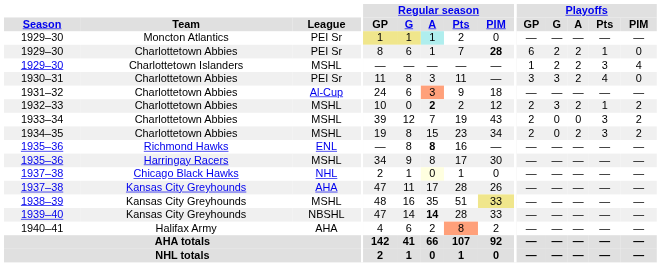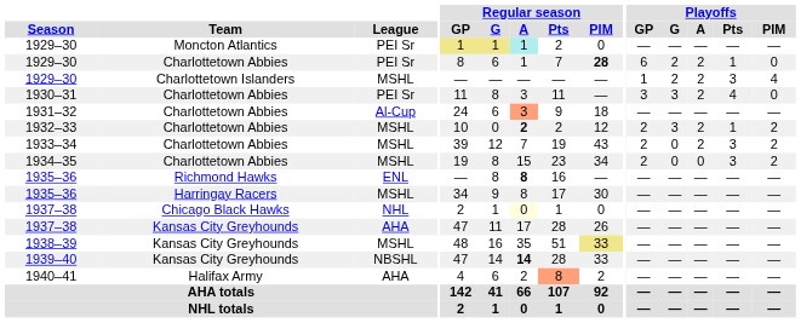 <table border="0" cellpadding="1" cellspacing="0" style="text-align:center; width:60em">
 <tr bgcolor="#e0e0e0">
 <th colspan="3" bgcolor="#ffffff"></th>
 <th rowspan="100" bgcolor="#ffffff"></th>
 <th colspan="5"><a href='#'>Regular season</a></th>
 <th rowspan="100" bgcolor="#ffffff"></th>
 <th colspan="5"><a href='#'>Playoffs</a></th>
 </tr>
 <tr bgcolor="#e0e0e0">
 <th><a href='#'>Season</a></th>
 <th>Team</th>
 <th>League</th>
 <th>GP</th>
 <th><a href='#'>G</a></th>
 <th><a href='#'>A</a></th>
 <th><a href='#'>Pts</a></th>
 <th><a href='#'>PIM</a></th>
 <th>GP</th>
 <th>G</th>
 <th>A</th>
 <th>Pts</th>
 <th>PIM</th>
 </tr>
 <tr>
 <td>1929–30</td>
 <td>Moncton Atlantics</td>
 <td>PEI Sr</td>
 <td style="background: khaki;">1</td>
 <td style="background: khaki;">1</td>
 <td style="background: paleturquoise;">1</td>
 <td>2</td>
 <td>0</td>
 <td>—</td>
 <td>—</td>
 <td>—</td>
 <td>—</td>
 <td>—</td>
 </tr>
 <tr bgcolor="#f0f0f0">
 <td>1929–30</td>
 <td>Charlottetown Abbies</td>
 <td>PEI Sr</td>
 <td>8</td>
 <td>6</td>
 <td>1</td>
 <td>7</td>
 <td><strong>28</strong></td>
 <td>6</td>
 <td>2</td>
 <td>2</td>
 <td>1</td>
 <td>0</td>
 </tr>
 <tr>
 <td><a href='#'>1929–30</a></td>
 <td>Charlottetown Islanders</td>
 <td>MSHL</td>
 <td>—</td>
 <td>—</td>
 <td>—</td>
 <td>—</td>
 <td>—</td>
 <td>1</td>
 <td>2</td>
 <td>2</td>
 <td>3</td>
 <td>4</td>
 </tr>
 <tr bgcolor="#f0f0f0">
 <td>1930–31</td>
 <td>Charlottetown Abbies</td>
 <td>PEI Sr</td>
 <td>11</td>
 <td>8</td>
 <td>3</td>
 <td>11</td>
 <td>—</td>
 <td>3</td>
 <td>3</td>
 <td>2</td>
 <td>4</td>
 <td>0</td>
 </tr>
 <tr>
 <td>1931–32</td>
 <td>Charlottetown Abbies</td>
 <td><a href='#'>Al-Cup</a></td>
 <td>24</td>
 <td>6</td>
 <td style="background: lightsalmon;">3</td>
 <td>9</td>
 <td>18</td>
 <td>—</td>
 <td>—</td>
 <td>—</td>
 <td>—</td>
 <td>—</td>
 </tr>
 <tr bgcolor="#f0f0f0">
 <td>1932–33</td>
 <td>Charlottetown Abbies</td>
 <td>MSHL</td>
 <td>10</td>
 <td>0</td>
 <td><strong>2</strong></td>
 <td>2</td>
 <td>12</td>
 <td>2</td>
 <td>3</td>
 <td>2</td>
 <td>1</td>
 <td>2</td>
 </tr>
 <tr>
 <td>1933–34</td>
 <td>Charlottetown Abbies</td>
 <td>MSHL</td>
 <td>39</td>
 <td>12</td>
 <td>7</td>
 <td>19</td>
 <td>43</td>
 <td>2</td>
 <td>0</td>
-<td>0</td>
+<td>2</td>
 <td>3</td>
 <td>2</td>
 </tr>
 <tr bgcolor="#f0f0f0">
 <td>1934–35</td>
 <td>Charlottetown Abbies</td>
 <td>MSHL</td>
 <td>19</td>
 <td>8</td>
 <td>15</td>
 <td>23</td>
 <td>34</td>
 <td>2</td>
 <td>0</td>
-<td>2</td>
+<td>0</td>
 <td>3</td>
 <td>2</td>
 </tr>
 <tr>
 <td><a href='#'>1935–36</a></td>
 <td><a href='#'>Richmond Hawks</a></td>
 <td><a href='#'>ENL</a></td>
 <td>—</td>
 <td>8</td>
 <td><strong>8</strong></td>
 <td>16</td>
 <td>—</td>
 <td>—</td>
 <td>—</td>
 <td>—</td>
 <td>—</td>
 <td>—</td>
 </tr>
 <tr bgcolor="#f0f0f0">
 <td><a href='#'>1935–36</a></td>
 <td><a href='#'>Harringay Racers</a></td>
 <td>MSHL</td>
 <td>34</td>
 <td>9</td>
 <td>8</td>
 <td>17</td>
 <td>30</td>
 <td>—</td>
 <td>—</td>
 <td>—</td>
 <td>—</td>
 <td>—</td>
 </tr>
 <tr>
 <td><a href='#'>1937–38</a></td>
 <td><a href='#'>Chicago Black Hawks</a></td>
 <td><a href='#'>NHL</a></td>
 <td>2</td>
 <td>1</td>
 <td style="background: lightyellow;">0</td>
 <td>1</td>
 <td>0</td>
 <td>—</td>
 <td>—</td>
 <td>—</td>
 <td>—</td>
 <td>—</td>
 </tr>
 <tr bgcolor="#f0f0f0">
 <td><a href='#'>1937–38</a></td>
 <td><a href='#'>Kansas City Greyhounds</a></td>
 <td><a href='#'>AHA</a></td>
 <td>47</td>
 <td>11</td>
 <td>17</td>
 <td>28</td>
 <td>26</td>
 <td>—</td>
 <td>—</td>
 <td>—</td>
 <td>—</td>
 <td>—</td>
 </tr>
 <tr>
 <td><a href='#'>1938–39</a></td>
 <td>Kansas City Greyhounds</td>
 <td>MSHL</td>
 <td>48</td>
 <td>16</td>
 <td>35</td>
 <td>51</td>
 <td style="background: khaki;">33</td>
 <td>—</td>
 <td>—</td>
 <td>—</td>
 <td>—</td>
 <td>—</td>
 </tr>
 <tr bgcolor="#f0f0f0">
 <td><a href='#'>1939–40</a></td>
 <td>Kansas City Greyhounds</td>
 <td>NBSHL</td>
 <td>47</td>
 <td>14</td>
 <td><strong>14</strong></td>
 <td>28</td>
 <td>33</td>
 <td>—</td>
 <td>—</td>
 <td>—</td>
 <td>—</td>
 <td>—</td>
 </tr>
 <tr>
 <td>1940–41</td>
 <td>Halifax Army</td>
 <td>AHA</td>
 <td>4</td>
 <td>6</td>
 <td>2</td>
 <td style="background: lightsalmon;">8</td>
 <td>2</td>
 <td>—</td>
 <td>—</td>
 <td>—</td>
 <td>—</td>
 <td>—</td>
 </tr>
 <tr bgcolor="#e0e0e0">
 <th colspan="3">AHA totals</th>
 <th>142</th>
 <th>41</th>
 <th>66</th>
 <th>107</th>
 <th>92</th>
 <th>—</th>
 <th>—</th>
 <th>—</th>
 <th>—</th>
 <th>—</th>
 </tr>
 <tr bgcolor="#e0e0e0">
 <th colspan="3">NHL totals</th>
 <th>2</th>
 <th>1</th>
 <th>0</th>
 <th>1</th>
 <th>0</th>
 <th>—</th>
 <th>—</th>
 <th>—</th>
 <th>—</th>
 <th>—</th>
 </tr>
 </table>
